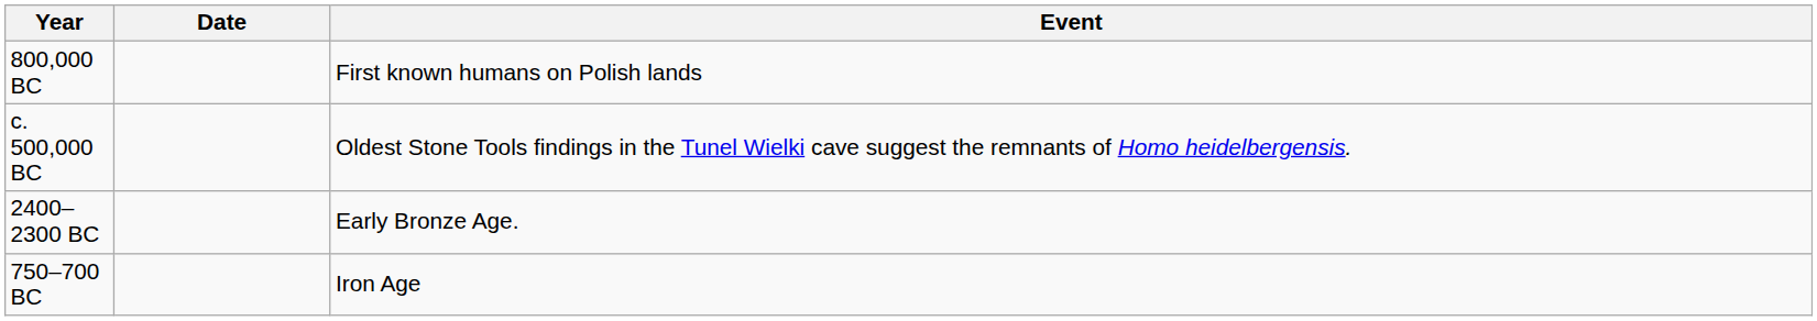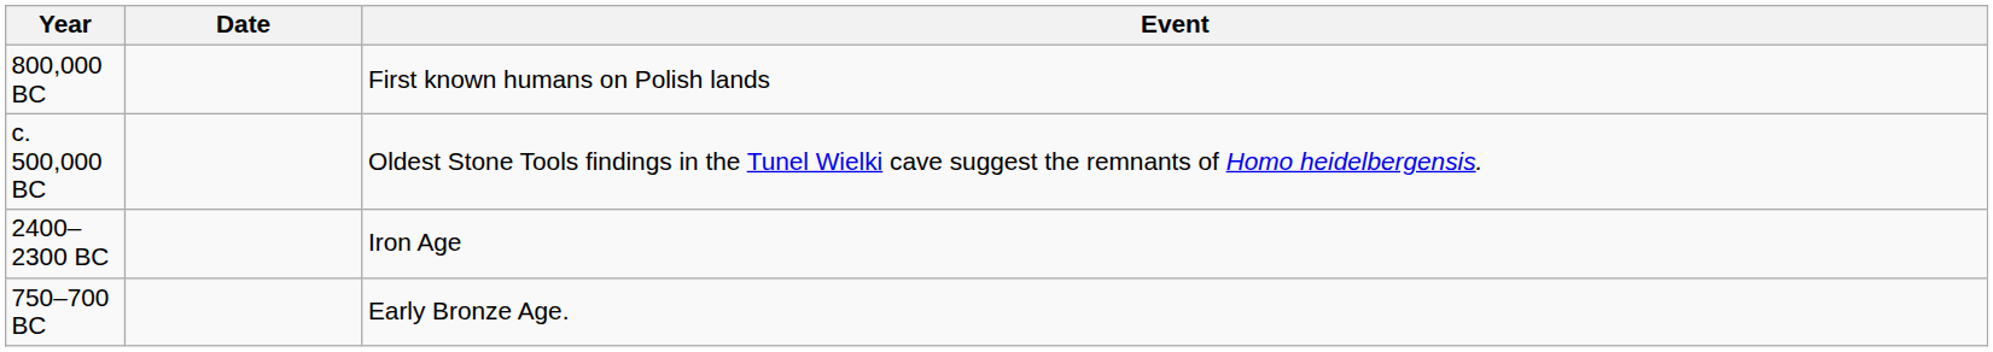 <table class="wikitable" width="100%">
 <tr>
 <th style="width:6%">Year</th>
 <th style="width:12%">Date</th>
 <th>Event</th>
 </tr>
 <tr>
 <td>800,000 BC</td>
 <td></td>
 <td>First known humans on Polish lands</td>
 </tr>
 <tr>
 <td>c. 500,000 BC</td>
 <td></td>
 <td>Oldest Stone Tools findings in the <a href='#'>Tunel Wielki</a> cave suggest the remnants of <em><a href='#'>Homo heidelbergensis</a>.</em></td>
 </tr>
 <tr>
 <td>2400–2300 BC</td>
 <td></td>
-<td>Early Bronze Age.</td>
+<td>Iron Age</td>
 </tr>
 <tr>
 <td>750–700 BC</td>
 <td></td>
-<td>Iron Age</td>
+<td>Early Bronze Age.</td>
 </tr>
 </table>
